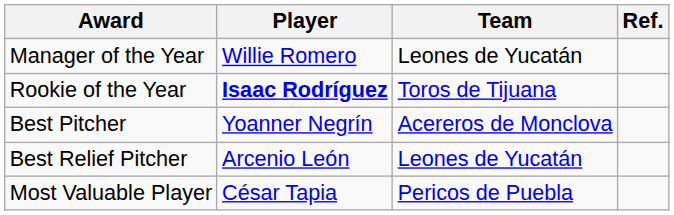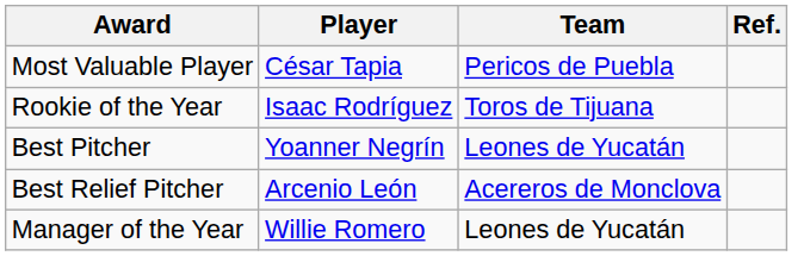 <table class="wikitable">
 <tr>
 <th>Award</th>
 <th>Player</th>
 <th>Team</th>
 <th>Ref.</th>
 </tr>
 <tr>
-<td scope="row">Manager of the Year</td>
-<td> <a href='#'>Willie Romero</a></td>
-<td>Leones de Yucatán</td>
+<td scope="row">Most Valuable Player</td>
+<td> <a href='#'>César Tapia</a></td>
+<td><a href='#'>Pericos de Puebla</a></td>
 <td align=center></td>
 </tr>
 <tr>
 <td scope="row">Rookie of the Year</td>
-<td><strong> <a href='#'>Isaac Rodríguez</a></strong></td>
+<td> <a href='#'>Isaac Rodríguez</a></td>
 <td><a href='#'>Toros de Tijuana</a></td>
 <td align=center></td>
 </tr>
 <tr>
 <td scope="row">Best Pitcher</td>
 <td> <a href='#'>Yoanner Negrín</a></td>
-<td><a href='#'>Acereros de Monclova</a></td>
+<td><a href='#'>Leones de Yucatán</a></td>
 <td align=center></td>
 </tr>
 <tr>
 <td scope="row">Best Relief Pitcher</td>
 <td> <a href='#'>Arcenio León</a></td>
-<td><a href='#'>Leones de Yucatán</a></td>
+<td><a href='#'>Acereros de Monclova</a></td>
 <td align=center></td>
 </tr>
 <tr>
-<td scope="row">Most Valuable Player</td>
-<td> <a href='#'>César Tapia</a></td>
-<td><a href='#'>Pericos de Puebla</a></td>
+<td scope="row">Manager of the Year</td>
+<td> <a href='#'>Willie Romero</a></td>
+<td>Leones de Yucatán</td>
 <td align=center></td>
 </tr>
 </table>
